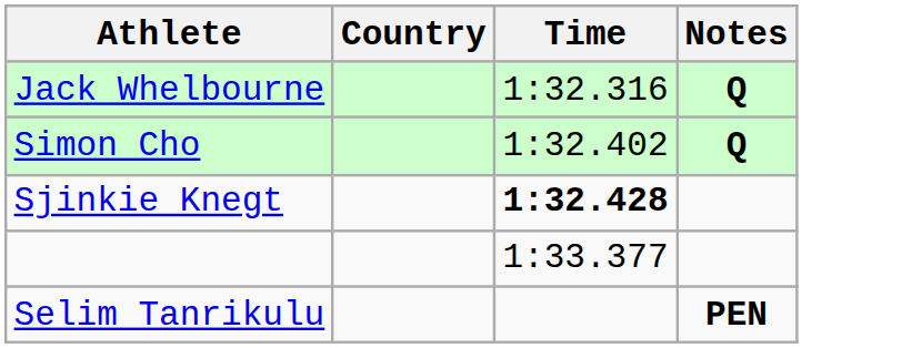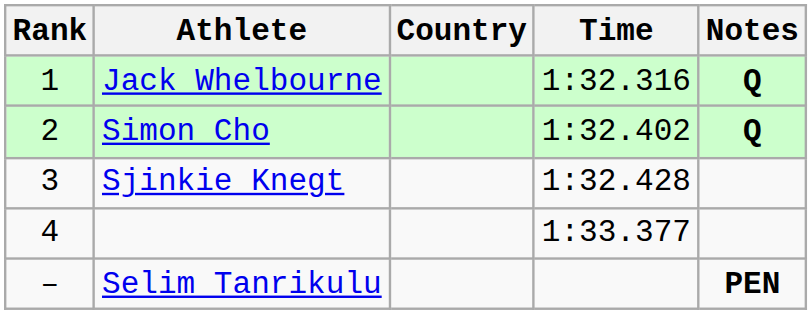 <table class="wikitable sortable" style="text-align:center">
 <tr>
+<th>Rank</th>
 <th>Athlete</th>
 <th>Country</th>
 <th>Time</th>
 <th>Notes</th>
 </tr>
 <tr bgcolor="#ccffcc">
+<td>1</td>
 <td align=left><a href='#'>Jack Whelbourne</a></td>
 <td align=left></td>
 <td>1:32.316</td>
 <td><strong>Q</strong></td>
 </tr>
 <tr bgcolor="#ccffcc">
+<td>2</td>
 <td align=left><a href='#'>Simon Cho</a></td>
 <td align=left></td>
 <td>1:32.402</td>
 <td><strong>Q</strong></td>
 </tr>
 <tr>
+<td>3</td>
 <td align=left><a href='#'>Sjinkie Knegt</a></td>
 <td align=left></td>
-<td><strong>1:32.428</strong></td>
+<td>1:32.428</td>
 <td></td>
 </tr>
 <tr>
+<td>4</td>
 <td align=left></td>
 <td align=left></td>
 <td>1:33.377</td>
 <td></td>
 </tr>
 <tr>
+<td>–</td>
 <td align=left><a href='#'>Selim Tanrikulu</a></td>
 <td align=left></td>
 <td></td>
 <td><strong>PEN</strong></td>
 </tr>
 </table>
